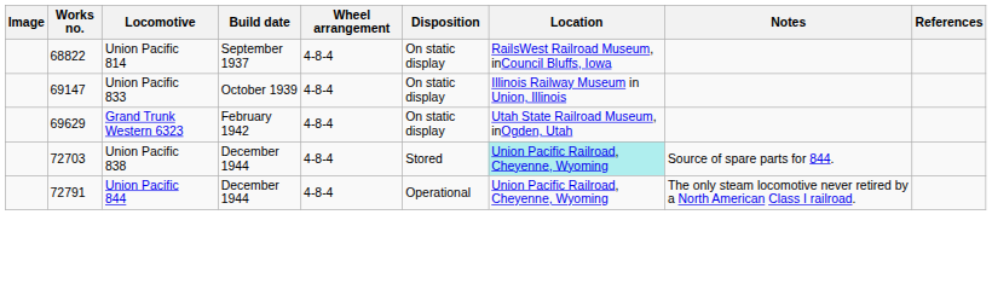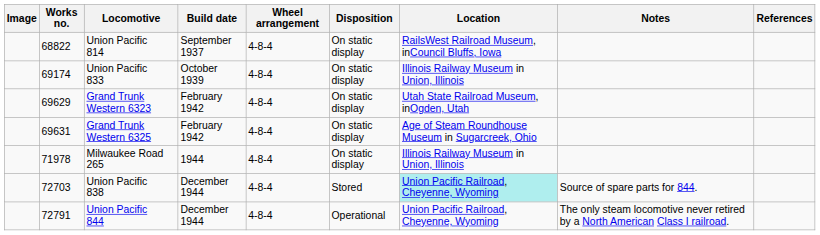 <table class="wikitable">
 <tr>
 <th scope="col">Image</th>
 <th scope="col">Works no.</th>
 <th scope="col">Locomotive</th>
 <th scope="col">Build date</th>
 <th>Wheel arrangement</th>
 <th>Disposition</th>
 <th scope="col">Location</th>
 <th scope="col">Notes</th>
 <th>References</th>
 </tr>
 <tr>
 <td></td>
 <td>68822</td>
 <td>Union Pacific<br>814</td>
 <td>September 1937</td>
 <td>4-8-4</td>
 <td>On static display</td>
 <td><a href='#'>RailsWest Railroad Museum</a>, in<a href='#'>Council Bluffs, Iowa</a></td>
 <td></td>
 <td></td>
 </tr>
 <tr>
 <td></td>
-<td>69147</td>
+<td>69174</td>
 <td>Union Pacific<br>833</td>
 <td>October 1939</td>
 <td>4-8-4</td>
 <td>On static display</td>
 <td><a href='#'>Illinois Railway Museum</a> in <a href='#'>Union, Illinois</a></td>
 <td></td>
 <td></td>
 </tr>
 <tr>
 <td></td>
 <td>69629</td>
 <td><a href='#'>Grand Trunk Western 6323</a></td>
 <td>February 1942</td>
 <td>4-8-4</td>
 <td>On static display</td>
 <td><a href='#'>Utah State Railroad Museum</a>, in<a href='#'>Ogden, Utah</a></td>
+<td></td>
+<td></td>
+</tr>
+<tr>
+<td></td>
+<td>69631</td>
+<td><a href='#'>Grand Trunk Western 6325</a></td>
+<td>February 1942</td>
+<td>4-8-4</td>
+<td>On static display</td>
+<td><a href='#'>Age of Steam Roundhouse Museum</a> in <a href='#'>Sugarcreek, Ohio</a></td>
+<td></td>
+<td></td>
+</tr>
+<tr>
+<td></td>
+<td>71978</td>
+<td>Milwaukee Road 265</td>
+<td>1944</td>
+<td>4-8-4</td>
+<td>On static display</td>
+<td><a href='#'>Illinois Railway Museum</a> in <a href='#'>Union, Illinois</a></td>
 <td></td>
 <td></td>
 </tr>
 <tr>
 <td></td>
 <td>72703</td>
 <td>Union Pacific<br>838</td>
 <td>December 1944</td>
 <td>4-8-4</td>
 <td>Stored</td>
 <td style="background: paleturquoise;"><a href='#'>Union Pacific Railroad</a>, <a href='#'>Cheyenne, Wyoming</a></td>
 <td>Source of spare parts for <a href='#'>844</a>.</td>
 <td></td>
 </tr>
 <tr>
 <td></td>
 <td>72791</td>
 <td><a href='#'>Union Pacific</a><br><a href='#'>844</a></td>
 <td>December 1944</td>
 <td>4-8-4</td>
 <td>Operational</td>
 <td><a href='#'>Union Pacific Railroad</a>, <a href='#'>Cheyenne, Wyoming</a></td>
 <td>The only steam locomotive never retired by a <a href='#'>North American</a> <a href='#'>Class I railroad</a>.</td>
 <td></td>
 </tr>
 </table>
